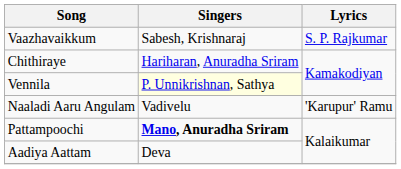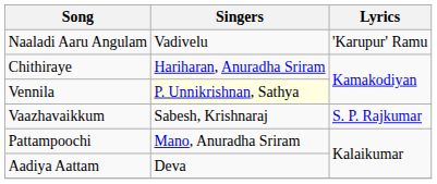 <table class="wikitable" style="font-size: 95%;">
 <tr>
 <th>Song</th>
 <th>Singers</th>
 <th>Lyrics</th>
 </tr>
 <tr>
-<td>Vaazhavaikkum</td>
-<td>Sabesh, Krishnaraj</td>
-<td><a href='#'>S. P. Rajkumar</a></td>
+<td>Naaladi Aaru Angulam</td>
+<td>Vadivelu</td>
+<td>'Karupur' Ramu</td>
 </tr>
 <tr>
 <td>Chithiraye</td>
 <td><a href='#'>Hariharan</a>, <a href='#'>Anuradha Sriram</a></td>
 <td rowspan=2><a href='#'>Kamakodiyan</a></td>
 </tr>
 <tr>
 <td>Vennila</td>
 <td style="background: lightyellow;"><a href='#'>P. Unnikrishnan</a>, Sathya</td>
 </tr>
 <tr>
-<td>Naaladi Aaru Angulam</td>
-<td>Vadivelu</td>
-<td>'Karupur' Ramu</td>
+<td>Vaazhavaikkum</td>
+<td>Sabesh, Krishnaraj</td>
+<td><a href='#'>S. P. Rajkumar</a></td>
 </tr>
 <tr>
 <td>Pattampoochi</td>
-<td><strong><a href='#'>Mano</a>, Anuradha Sriram</strong></td>
+<td><a href='#'>Mano</a>, Anuradha Sriram</td>
 <td rowspan=2>Kalaikumar</td>
 </tr>
 <tr>
 <td>Aadiya Aattam</td>
 <td>Deva</td>
 </tr>
 <tr>
 </tr>
 </table>
